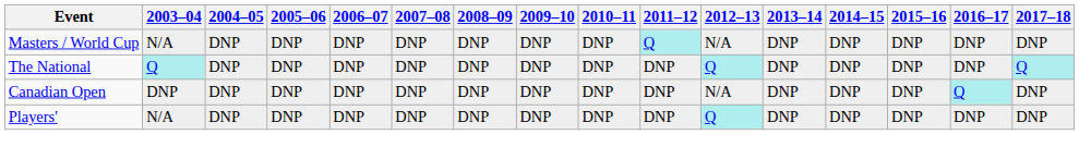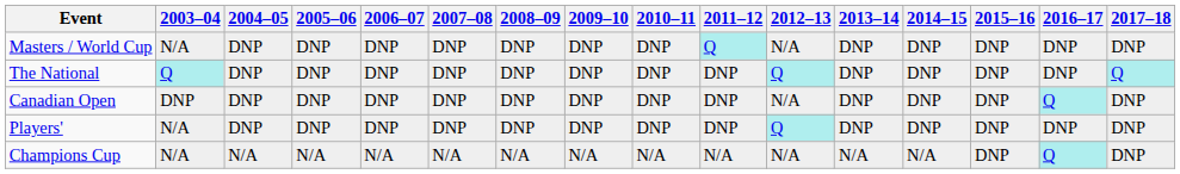 <table class="wikitable">
 <tr>
 <th>Event</th>
 <th><a href='#'>2003–04</a></th>
 <th><a href='#'>2004–05</a></th>
 <th><a href='#'>2005–06</a></th>
 <th><a href='#'>2006–07</a></th>
 <th><a href='#'>2007–08</a></th>
 <th><a href='#'>2008–09</a></th>
 <th><a href='#'>2009–10</a></th>
 <th><a href='#'>2010–11</a></th>
 <th><a href='#'>2011–12</a></th>
 <th><a href='#'>2012–13</a></th>
 <th><a href='#'>2013–14</a></th>
 <th><a href='#'>2014–15</a></th>
 <th><a href='#'>2015–16</a></th>
 <th><a href='#'>2016–17</a></th>
 <th><a href='#'>2017–18</a></th>
 </tr>
 <tr>
 <td><a href='#'>Masters / World Cup</a></td>
 <td style="background:#EFEFEF;">N/A</td>
 <td style="background:#EFEFEF;">DNP</td>
 <td style="background:#EFEFEF;">DNP</td>
 <td style="background:#EFEFEF;">DNP</td>
 <td style="background:#EFEFEF;">DNP</td>
 <td style="background:#EFEFEF;">DNP</td>
 <td style="background:#EFEFEF;">DNP</td>
 <td style="background:#EFEFEF;">DNP</td>
 <td style="background:#afeeee;"><a href='#'>Q</a></td>
 <td style="background:#EFEFEF;">N/A</td>
 <td style="background:#EFEFEF;">DNP</td>
 <td style="background:#EFEFEF;">DNP</td>
 <td style="background:#EFEFEF;">DNP</td>
 <td style="background:#EFEFEF;">DNP</td>
 <td style="background:#EFEFEF;">DNP</td>
 </tr>
 <tr>
 <td><a href='#'>The National</a></td>
 <td style="background:#afeeee;"><a href='#'>Q</a></td>
 <td style="background:#EFEFEF;">DNP</td>
 <td style="background:#EFEFEF;">DNP</td>
 <td style="background:#EFEFEF;">DNP</td>
 <td style="background:#EFEFEF;">DNP</td>
 <td style="background:#EFEFEF;">DNP</td>
 <td style="background:#EFEFEF;">DNP</td>
 <td style="background:#EFEFEF;">DNP</td>
 <td style="background:#EFEFEF;">DNP</td>
 <td style="background:#afeeee;"><a href='#'>Q</a></td>
 <td style="background:#EFEFEF;">DNP</td>
 <td style="background:#EFEFEF;">DNP</td>
 <td style="background:#EFEFEF;">DNP</td>
 <td style="background:#EFEFEF;">DNP</td>
 <td style="background:#afeeee;"><a href='#'>Q</a></td>
 </tr>
 <tr>
 <td><a href='#'>Canadian Open</a></td>
 <td style="background:#EFEFEF;">DNP</td>
 <td style="background:#EFEFEF;">DNP</td>
 <td style="background:#EFEFEF;">DNP</td>
 <td style="background:#EFEFEF;">DNP</td>
 <td style="background:#EFEFEF;">DNP</td>
 <td style="background:#EFEFEF;">DNP</td>
 <td style="background:#EFEFEF;">DNP</td>
 <td style="background:#EFEFEF;">DNP</td>
 <td style="background:#EFEFEF;">DNP</td>
 <td style="background:#EFEFEF;">N/A</td>
 <td style="background:#EFEFEF;">DNP</td>
 <td style="background:#EFEFEF;">DNP</td>
 <td style="background:#EFEFEF;">DNP</td>
 <td style="background:#afeeee;"><a href='#'>Q</a></td>
 <td style="background:#EFEFEF;">DNP</td>
 </tr>
 <tr>
 <td><a href='#'>Players'</a></td>
 <td style="background:#EFEFEF;">N/A</td>
 <td style="background:#EFEFEF;">DNP</td>
 <td style="background:#EFEFEF;">DNP</td>
 <td style="background:#EFEFEF;">DNP</td>
 <td style="background:#EFEFEF;">DNP</td>
 <td style="background:#EFEFEF;">DNP</td>
 <td style="background:#EFEFEF;">DNP</td>
 <td style="background:#EFEFEF;">DNP</td>
 <td style="background:#EFEFEF;">DNP</td>
 <td style="background:#afeeee;"><a href='#'>Q</a></td>
 <td style="background:#EFEFEF;">DNP</td>
 <td style="background:#EFEFEF;">DNP</td>
 <td style="background:#EFEFEF;">DNP</td>
 <td style="background:#EFEFEF;">DNP</td>
 <td style="background:#EFEFEF;">DNP</td>
 </tr>
+<tr>
+<td><a href='#'>Champions Cup</a></td>
+<td style="background:#EFEFEF;">N/A</td>
+<td style="background:#EFEFEF;">N/A</td>
+<td style="background:#EFEFEF;">N/A</td>
+<td style="background:#EFEFEF;">N/A</td>
+<td style="background:#EFEFEF;">N/A</td>
+<td style="background:#EFEFEF;">N/A</td>
+<td style="background:#EFEFEF;">N/A</td>
+<td style="background:#EFEFEF;">N/A</td>
+<td style="background:#EFEFEF;">N/A</td>
+<td style="background:#EFEFEF;">N/A</td>
+<td style="background:#EFEFEF;">N/A</td>
+<td style="background:#EFEFEF;">N/A</td>
+<td style="background:#EFEFEF;">DNP</td>
+<td style="background:#afeeee;"><a href='#'>Q</a></td>
+<td style="background:#EFEFEF;">DNP</td>
+</tr>
 </table>
